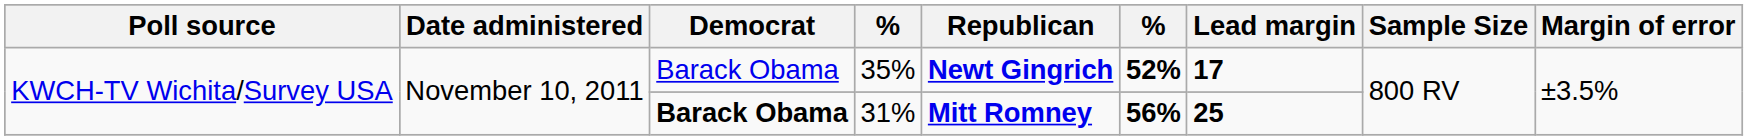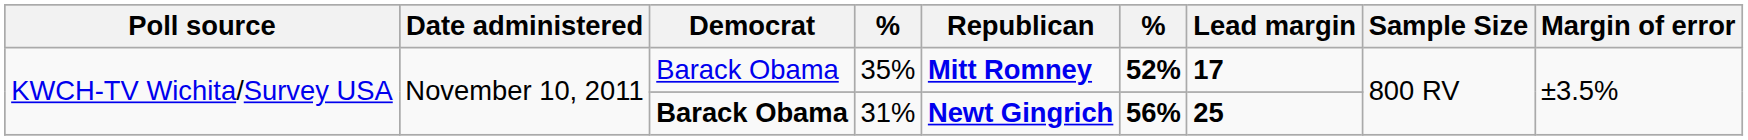 <table class="wikitable">
 <tr valign=bottom>
 <th>Poll source</th>
 <th>Date administered</th>
 <th>Democrat</th>
 <th>%</th>
 <th>Republican</th>
 <th>%</th>
 <th>Lead margin</th>
 <th>Sample Size</th>
 <th>Margin of error</th>
 </tr>
 <tr>
 <td rowspan=2><a href='#'>KWCH-TV Wichita</a>/<a href='#'>Survey USA</a></td>
 <td rowspan=2>November 10, 2011</td>
 <td><a href='#'>Barack Obama</a></td>
 <td>35%</td>
-<td><strong><a href='#'>Newt Gingrich</a></strong></td>
+<td><strong><a href='#'>Mitt Romney</a></strong></td>
 <td><strong>52%</strong></td>
 <td><strong>17</strong></td>
 <td rowspan=2>800 RV</td>
 <td rowspan=2>±3.5%</td>
 </tr>
 <tr>
 <td><strong>Barack Obama</strong></td>
 <td>31%</td>
-<td><strong><a href='#'>Mitt Romney</a></strong></td>
+<td><strong><a href='#'>Newt Gingrich</a></strong></td>
 <td><strong>56%</strong></td>
 <td><strong>25</strong></td>
 </tr>
 </table>
